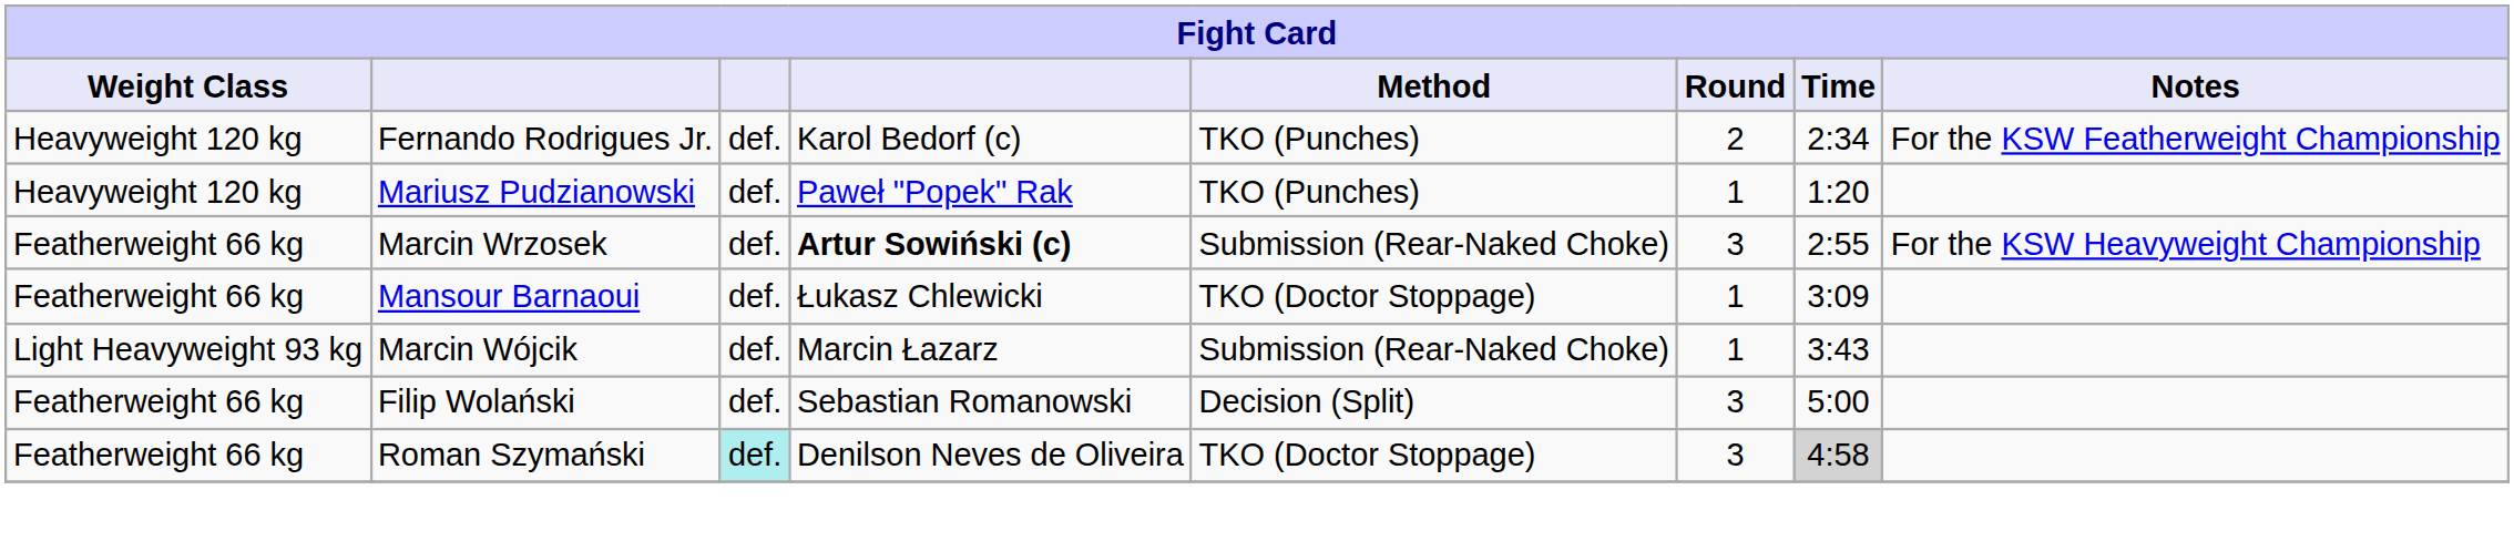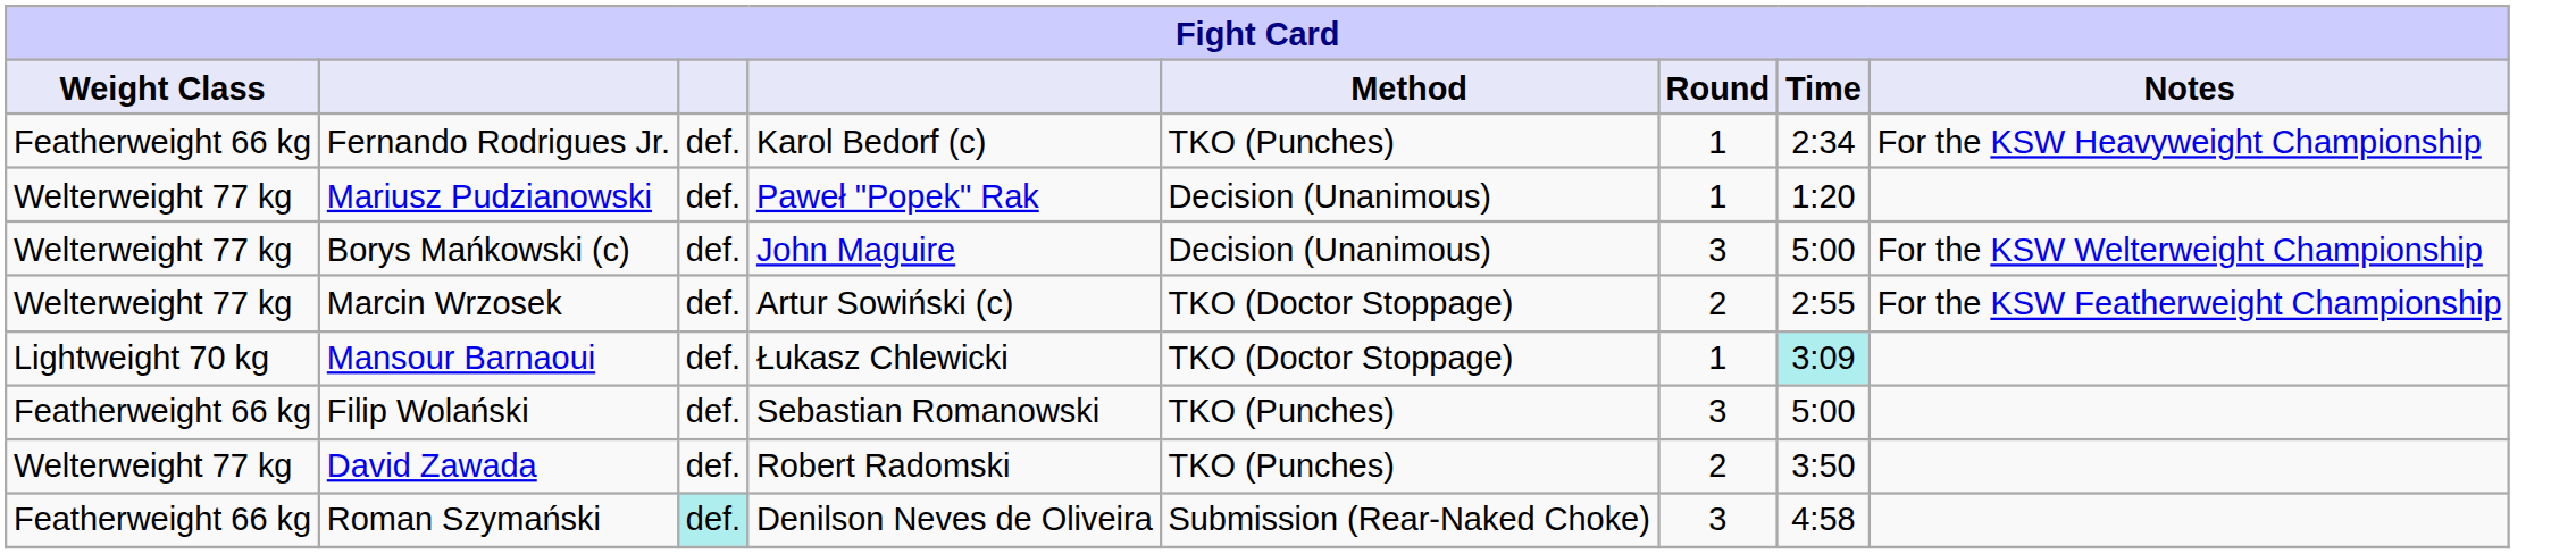 <table class="wikitable" style="font-size: 80%;">
 <tr>
 <th colspan="8" style="background-color: #ccf; color: #000080; text-align: center;"><strong>Fight Card</strong></th>
 </tr>
 <tr>
 <th colspan="1" style="background-color: #E6E8FA; color: #000000; text-align: center;">Weight Class</th>
 <th colspan="1" style="background-color: #E6E8FA; color: #000000; text-align: center;"></th>
 <th colspan="1" style="background-color: #E6E8FA; color: #000000; text-align: center;"></th>
 <th colspan="1" style="background-color: #E6E8FA; color: #000000; text-align: center;"></th>
 <th colspan="1" style="background-color: #E6E8FA; color: #000000; text-align: center;">Method</th>
 <th colspan="1" style="background-color: #E6E8FA; color: #000000; text-align: center;">Round</th>
 <th colspan="1" style="background-color: #E6E8FA; color: #000000; text-align: center;">Time</th>
 <th colspan="1" style="background-color: #E6E8FA; color: #000000; text-align: center;">Notes</th>
 </tr>
 <tr>
-<td>Heavyweight 120 kg</td>
+<td>Featherweight 66 kg</td>
 <td> Fernando Rodrigues Jr.</td>
 <td>def.</td>
 <td> Karol Bedorf (c)</td>
 <td>TKO (Punches)</td>
-<td align=center>2</td>
+<td align=center>1</td>
 <td align=center>2:34</td>
-<td>For the <a href='#'>KSW Featherweight Championship</a></td>
+<td>For the <a href='#'>KSW Heavyweight Championship</a></td>
 </tr>
 <tr>
-<td>Heavyweight 120 kg</td>
+<td>Welterweight 77 kg</td>
 <td> <a href='#'>Mariusz Pudzianowski</a></td>
 <td>def.</td>
 <td> <a href='#'>Paweł "Popek" Rak</a></td>
-<td>TKO (Punches)</td>
+<td>Decision (Unanimous)</td>
 <td align=center>1</td>
 <td align=center>1:20</td>
 <td></td>
 </tr>
 <tr>
-<td>Featherweight 66 kg</td>
+<td>Welterweight 77 kg</td>
+<td> Borys Mańkowski (c)</td>
+<td>def.</td>
+<td> <a href='#'>John Maguire</a></td>
+<td>Decision (Unanimous)</td>
+<td align=center>3</td>
+<td align=center>5:00</td>
+<td>For the <a href='#'>KSW Welterweight Championship</a></td>
+</tr>
+<tr>
+<td>Welterweight 77 kg</td>
 <td> Marcin Wrzosek</td>
 <td>def.</td>
-<td><strong> Artur Sowiński (c)</strong></td>
-<td>Submission (Rear-Naked Choke)</td>
-<td align=center>3</td>
+<td> Artur Sowiński (c)</td>
+<td>TKO (Doctor Stoppage)</td>
+<td align=center>2</td>
 <td align=center>2:55</td>
-<td>For the <a href='#'>KSW Heavyweight Championship</a></td>
+<td>For the <a href='#'>KSW Featherweight Championship</a></td>
 </tr>
 <tr>
-<td>Featherweight 66 kg</td>
+<td>Lightweight 70 kg</td>
 <td> <a href='#'>Mansour Barnaoui</a></td>
 <td>def.</td>
 <td> Łukasz Chlewicki</td>
 <td>TKO (Doctor Stoppage)</td>
 <td align=center>1</td>
-<td align=center>3:09</td>
-<td></td>
-</tr>
-<tr>
-<td>Light Heavyweight 93 kg</td>
-<td> Marcin Wójcik</td>
-<td>def.</td>
-<td> Marcin Łazarz</td>
-<td>Submission (Rear-Naked Choke)</td>
-<td align=center>1</td>
-<td align=center>3:43</td>
+<td align=center style="background: paleturquoise;">3:09</td>
 <td></td>
 </tr>
 <tr>
 <td>Featherweight 66 kg</td>
 <td> Filip Wolański</td>
 <td>def.</td>
 <td> Sebastian Romanowski</td>
-<td>Decision (Split)</td>
+<td>TKO (Punches)</td>
 <td align=center>3</td>
 <td align=center>5:00</td>
+<td></td>
+</tr>
+<tr>
+<td>Welterweight 77 kg</td>
+<td> <a href='#'>David Zawada</a></td>
+<td>def.</td>
+<td> Robert Radomski</td>
+<td>TKO (Punches)</td>
+<td align=center>2</td>
+<td align=center>3:50</td>
 <td></td>
 </tr>
 <tr>
 <td>Featherweight 66 kg</td>
 <td> Roman Szymański</td>
 <td style="background: paleturquoise;">def.</td>
 <td> Denilson Neves de Oliveira</td>
-<td>TKO (Doctor Stoppage)</td>
+<td>Submission (Rear-Naked Choke)</td>
 <td align=center>3</td>
-<td align=center style="background: lightgrey;">4:58</td>
+<td align=center>4:58</td>
 <td></td>
 </tr>
 <tr>
 </tr>
 </table>
